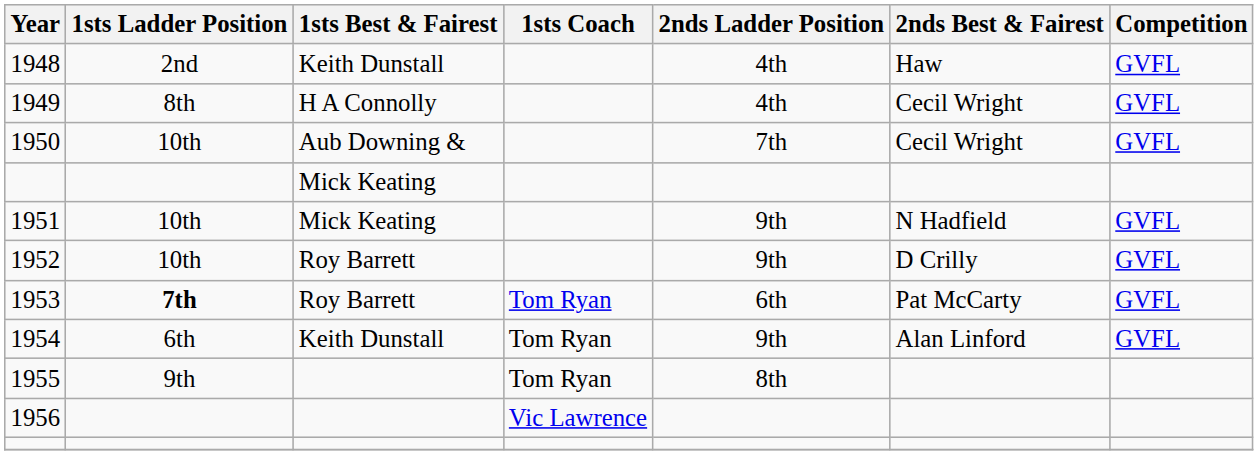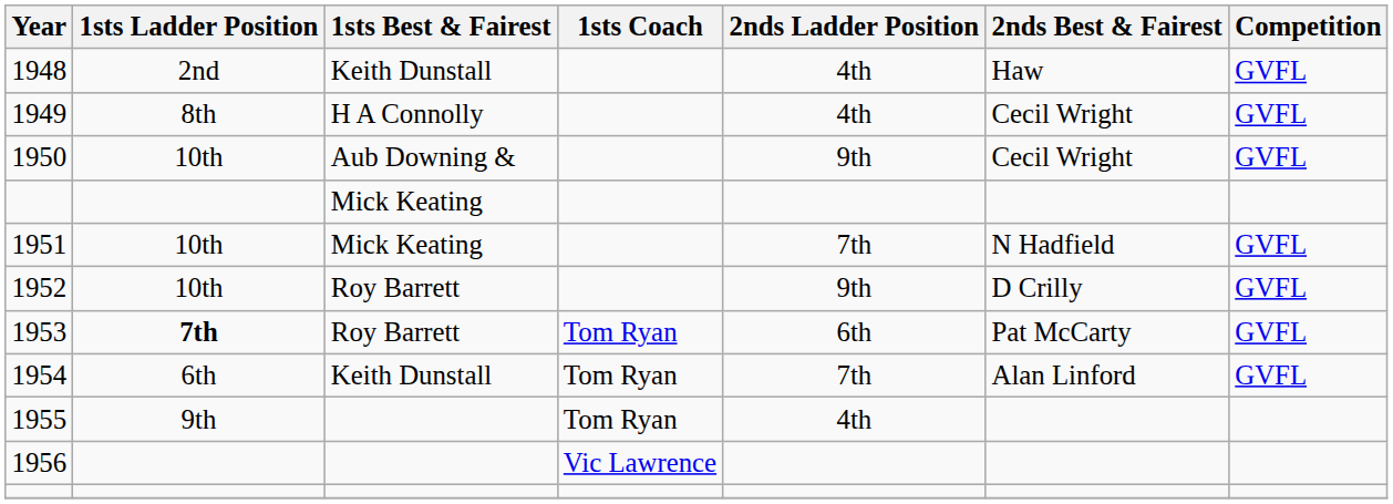 <table class="wikitable sortable">
 <tr>
 <th>Year</th>
 <th>1sts Ladder Position</th>
 <th>1sts Best & Fairest</th>
 <th>1sts Coach</th>
 <th>2nds Ladder Position</th>
 <th>2nds Best & Fairest</th>
 <th>Competition</th>
 </tr>
 <tr>
 <td>1948</td>
 <td align=center>2nd</td>
 <td>Keith Dunstall</td>
 <td></td>
 <td align=center>4th</td>
 <td>Haw</td>
 <td><a href='#'>GVFL</a></td>
 </tr>
 <tr>
 <td>1949</td>
 <td align=center>8th</td>
 <td>H A Connolly</td>
 <td></td>
 <td align=center>4th</td>
 <td>Cecil Wright</td>
 <td><a href='#'>GVFL</a></td>
 </tr>
 <tr>
 <td>1950</td>
 <td align=center>10th</td>
 <td>Aub Downing &</td>
 <td></td>
-<td align=center>7th</td>
+<td align=center>9th</td>
 <td>Cecil Wright</td>
 <td><a href='#'>GVFL</a></td>
 </tr>
 <tr>
 <td></td>
 <td align=center></td>
 <td>Mick Keating</td>
 <td></td>
 <td align=center></td>
 <td></td>
 <td></td>
 </tr>
 <tr>
 <td>1951</td>
 <td align=center>10th</td>
 <td>Mick Keating</td>
 <td></td>
-<td align=center>9th</td>
+<td align=center>7th</td>
 <td>N Hadfield</td>
 <td><a href='#'>GVFL</a></td>
 </tr>
 <tr>
 <td>1952</td>
 <td align=center>10th</td>
 <td>Roy Barrett</td>
 <td></td>
 <td align=center>9th</td>
 <td>D Crilly</td>
 <td><a href='#'>GVFL</a></td>
 </tr>
 <tr>
 <td>1953</td>
 <td align=center><strong>7th</strong></td>
 <td>Roy Barrett</td>
 <td><a href='#'>Tom Ryan</a></td>
 <td align=center>6th</td>
 <td>Pat McCarty</td>
 <td><a href='#'>GVFL</a></td>
 </tr>
 <tr>
 <td>1954</td>
 <td align=center>6th</td>
 <td>Keith Dunstall</td>
 <td>Tom Ryan</td>
-<td align=center>9th</td>
+<td align=center>7th</td>
 <td>Alan Linford</td>
 <td><a href='#'>GVFL</a></td>
 </tr>
 <tr>
 <td>1955</td>
 <td align=center>9th</td>
 <td></td>
 <td>Tom Ryan</td>
-<td align=center>8th</td>
+<td align=center>4th</td>
 <td></td>
 <td></td>
 </tr>
 <tr>
 <td>1956</td>
 <td align=center></td>
 <td></td>
 <td><a href='#'>Vic Lawrence</a></td>
 <td align=center></td>
 <td></td>
 <td></td>
 </tr>
 <tr>
 <td></td>
 <td align=center></td>
 <td></td>
 <td></td>
 <td align=center></td>
 <td></td>
 <td></td>
 </tr>
 <tr>
 </tr>
 </table>
